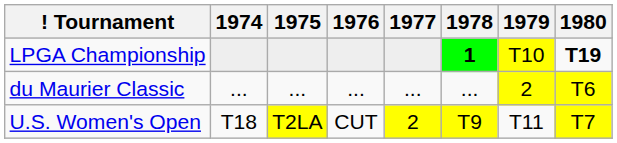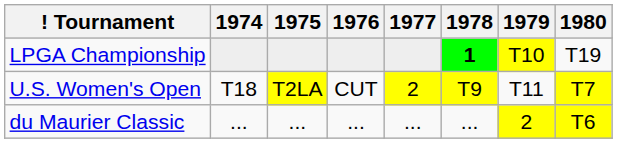 <table class="wikitable" style="font-size:95%;text-align:center;">
 <tr>
 <th>! Tournament</th>
 <th>1974</th>
 <th>1975</th>
 <th>1976</th>
 <th>1977</th>
 <th>1978</th>
 <th>1979</th>
 <th>1980</th>
 </tr>
 <tr>
 <td align=left><a href='#'>LPGA Championship</a></td>
 <td style="background:#eeeeee;"></td>
 <td style="background:#eeeeee;"></td>
 <td style="background:#eeeeee;"></td>
 <td style="background:#eeeeee;"></td>
 <td style="background:lime;"><strong>1</strong></td>
 <td style="background:yellow;">T10</td>
-<td><strong>T19</strong></td>
+<td>T19</td>
+</tr>
+<tr>
+<td align=left><a href='#'>U.S. Women's Open</a></td>
+<td>T18</td>
+<td style="background:yellow;">T2<span>LA</span></td>
+<td>CUT</td>
+<td style="background:yellow;">2</td>
+<td style="background:yellow;">T9</td>
+<td>T11</td>
+<td style="background:yellow;">T7</td>
 </tr>
 <tr>
 <td align=left><a href='#'>du Maurier Classic</a></td>
 <td>...</td>
 <td>...</td>
 <td>...</td>
 <td>...</td>
 <td>...</td>
 <td style="background:yellow;">2</td>
 <td style="background:yellow;">T6</td>
 </tr>
-<tr>
-<td align=left><a href='#'>U.S. Women's Open</a></td>
-<td>T18</td>
-<td style="background:yellow;">T2<span>LA</span></td>
-<td>CUT</td>
-<td style="background:yellow;">2</td>
-<td style="background:yellow;">T9</td>
-<td>T11</td>
-<td style="background:yellow;">T7</td>
-</tr>
 </table>
